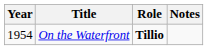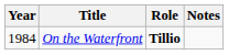 <table class="wikitable">
 <tr>
 <th>Year</th>
 <th>Title</th>
 <th>Role</th>
 <th>Notes</th>
 </tr>
 <tr>
-<td>1954</td>
+<td>1984</td>
 <td><em><a href='#'>On the Waterfront</a></em></td>
 <td><strong>Tillio</strong></td>
 <td></td>
 </tr>
 </table>
